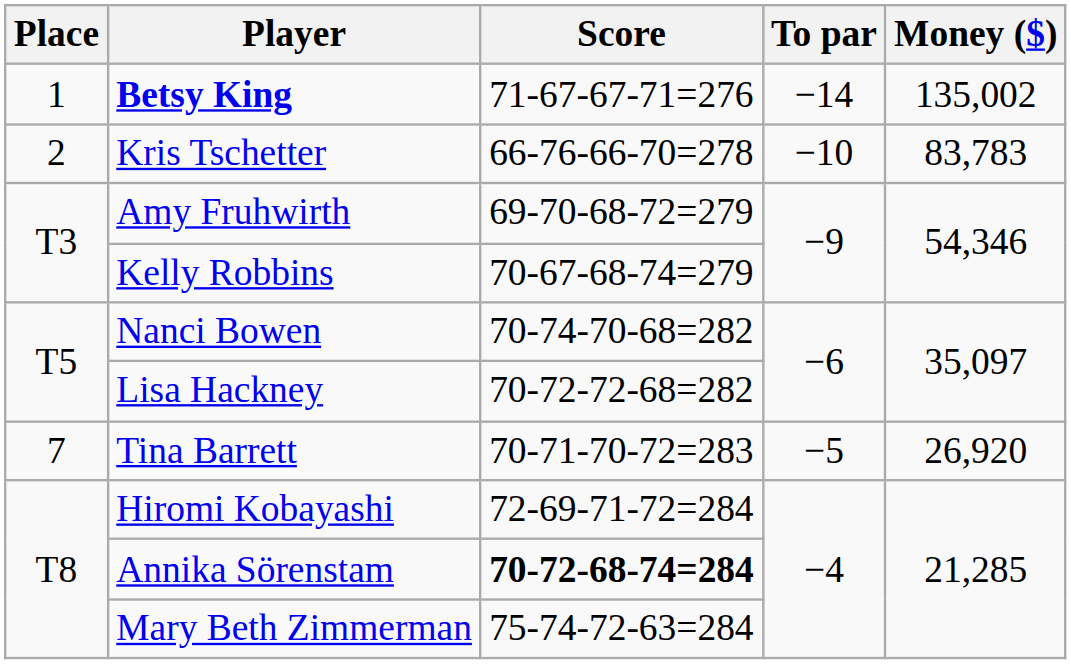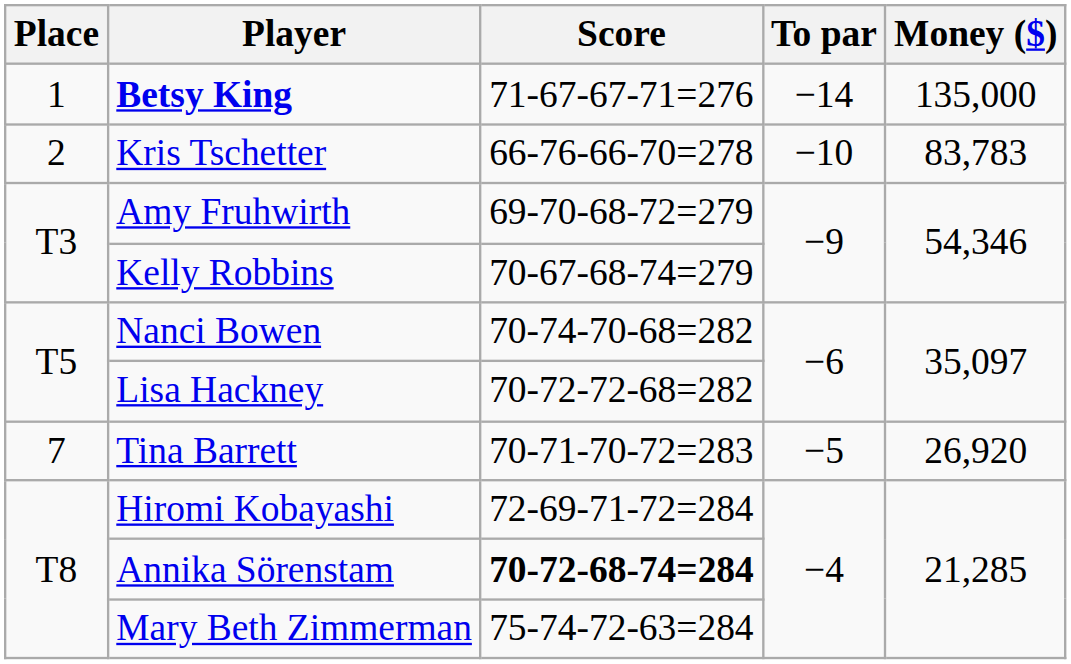 <table class="wikitable">
 <tr>
 <th>Place</th>
 <th>Player</th>
 <th>Score</th>
 <th>To par</th>
 <th>Money (<a href='#'>$</a>)</th>
 </tr>
 <tr>
 <td align=center>1</td>
 <td> <strong><a href='#'>Betsy King</a></strong></td>
 <td>71-67-67-71=276</td>
 <td align=center>−14</td>
-<td align=center>135,002</td>
+<td align=center>135,000</td>
 </tr>
 <tr>
 <td align=center>2</td>
 <td> <a href='#'>Kris Tschetter</a></td>
 <td>66-76-66-70=278</td>
 <td align=center>−10</td>
 <td align=center>83,783</td>
 </tr>
 <tr>
 <td align=center rowspan=2>T3</td>
 <td> <a href='#'>Amy Fruhwirth</a></td>
 <td>69-70-68-72=279</td>
 <td align=center rowspan=2>−9</td>
 <td align=center rowspan=2>54,346</td>
 </tr>
 <tr>
 <td> <a href='#'>Kelly Robbins</a></td>
 <td>70-67-68-74=279</td>
 </tr>
 <tr>
 <td align=center rowspan=2>T5</td>
 <td> <a href='#'>Nanci Bowen</a></td>
 <td>70-74-70-68=282</td>
 <td align=center rowspan=2>−6</td>
 <td align=center rowspan=2>35,097</td>
 </tr>
 <tr>
 <td> <a href='#'>Lisa Hackney</a></td>
 <td>70-72-72-68=282</td>
 </tr>
 <tr>
 <td align=center>7</td>
 <td> <a href='#'>Tina Barrett</a></td>
 <td>70-71-70-72=283</td>
 <td align=center>−5</td>
 <td align=center>26,920</td>
 </tr>
 <tr>
 <td align=center rowspan=3>T8</td>
 <td> <a href='#'>Hiromi Kobayashi</a></td>
 <td>72-69-71-72=284</td>
 <td align=center rowspan=3>−4</td>
 <td align=center rowspan=3>21,285</td>
 </tr>
 <tr>
 <td> <a href='#'>Annika Sörenstam</a></td>
 <td><strong>70-72-68-74=284</strong></td>
 </tr>
 <tr>
 <td> <a href='#'>Mary Beth Zimmerman</a></td>
 <td>75-74-72-63=284</td>
 </tr>
 </table>
